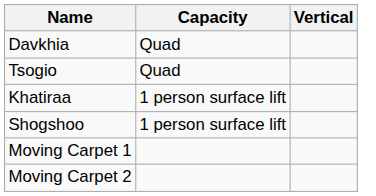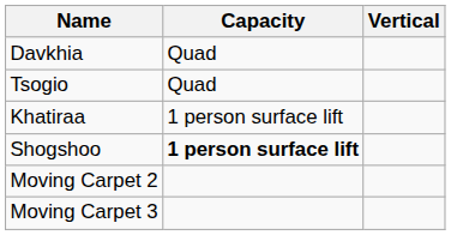 <table class="wikitable">
 <tr>
 <th>Name</th>
 <th>Capacity</th>
 <th>Vertical</th>
 </tr>
 <tr>
 <td>Davkhia</td>
 <td>Quad</td>
 <td></td>
 </tr>
 <tr>
 <td>Tsogio</td>
 <td>Quad</td>
 <td></td>
 </tr>
 <tr>
 <td>Khatiraa</td>
 <td>1 person surface lift</td>
 <td></td>
 </tr>
 <tr>
 <td>Shogshoo</td>
-<td>1 person surface lift</td>
-<td></td>
-</tr>
-<tr>
-<td>Moving Carpet 1</td>
-<td></td>
+<td><strong>1 person surface lift</strong></td>
 <td></td>
 </tr>
 <tr>
 <td>Moving Carpet 2</td>
 <td></td>
 <td></td>
 </tr>
+<tr>
+<td>Moving Carpet 3</td>
+<td></td>
+<td></td>
+</tr>
 </table>
